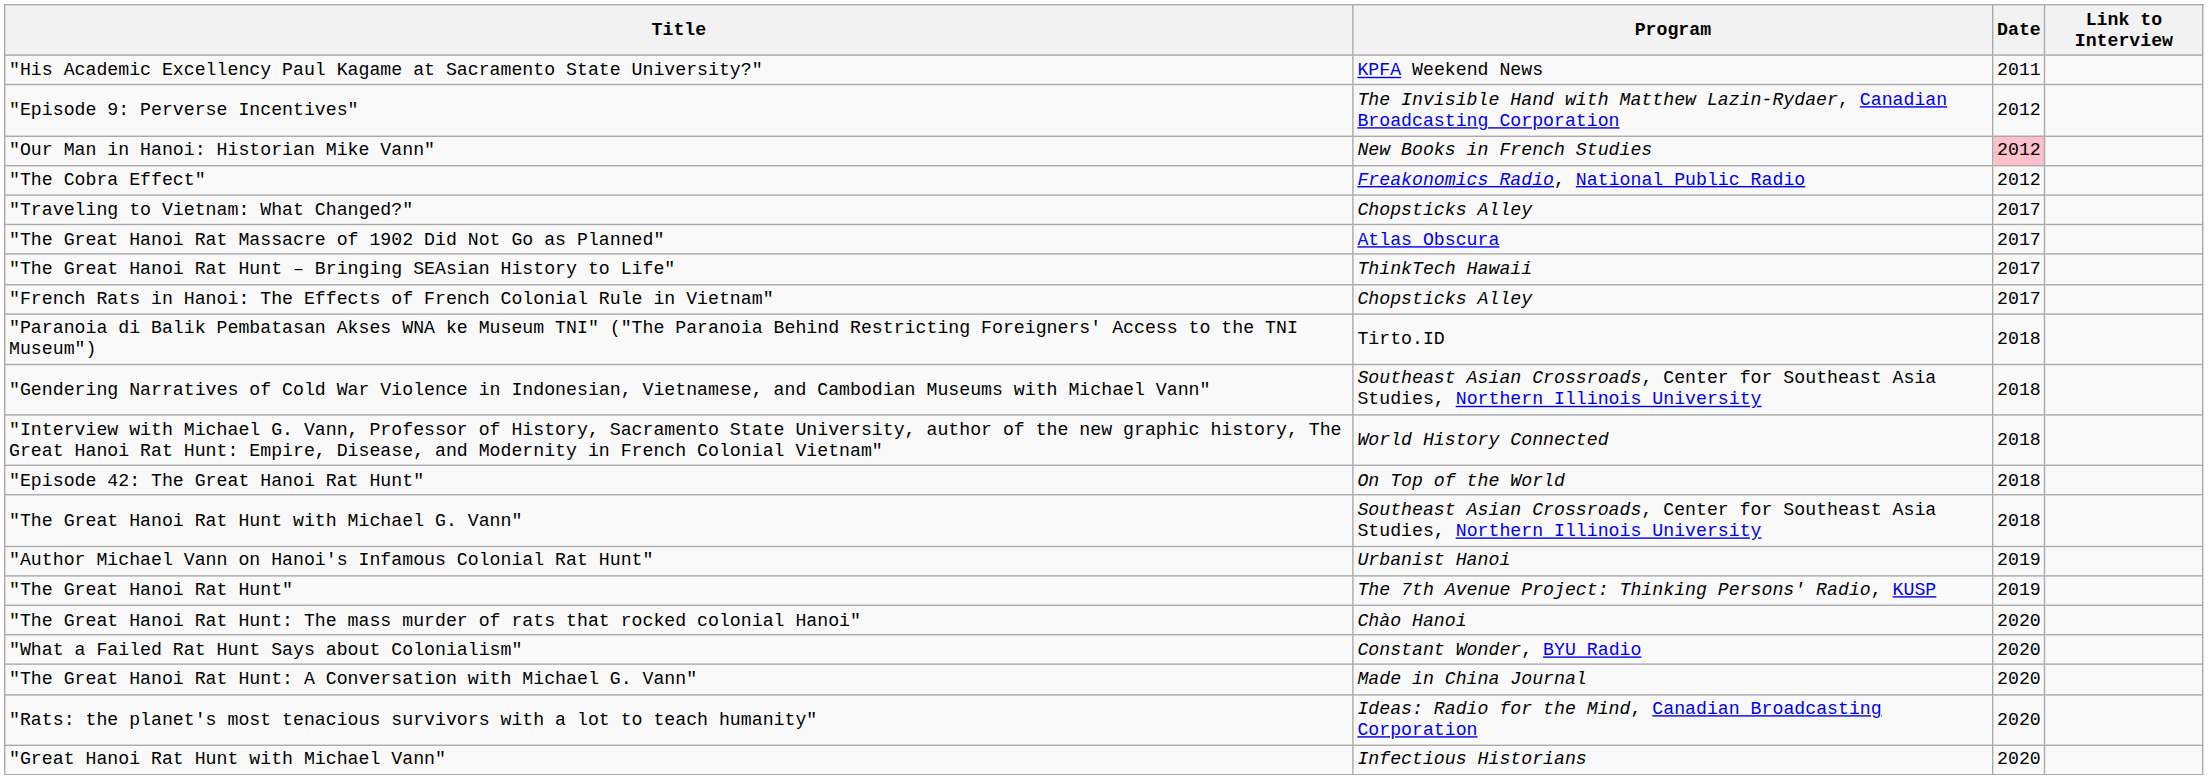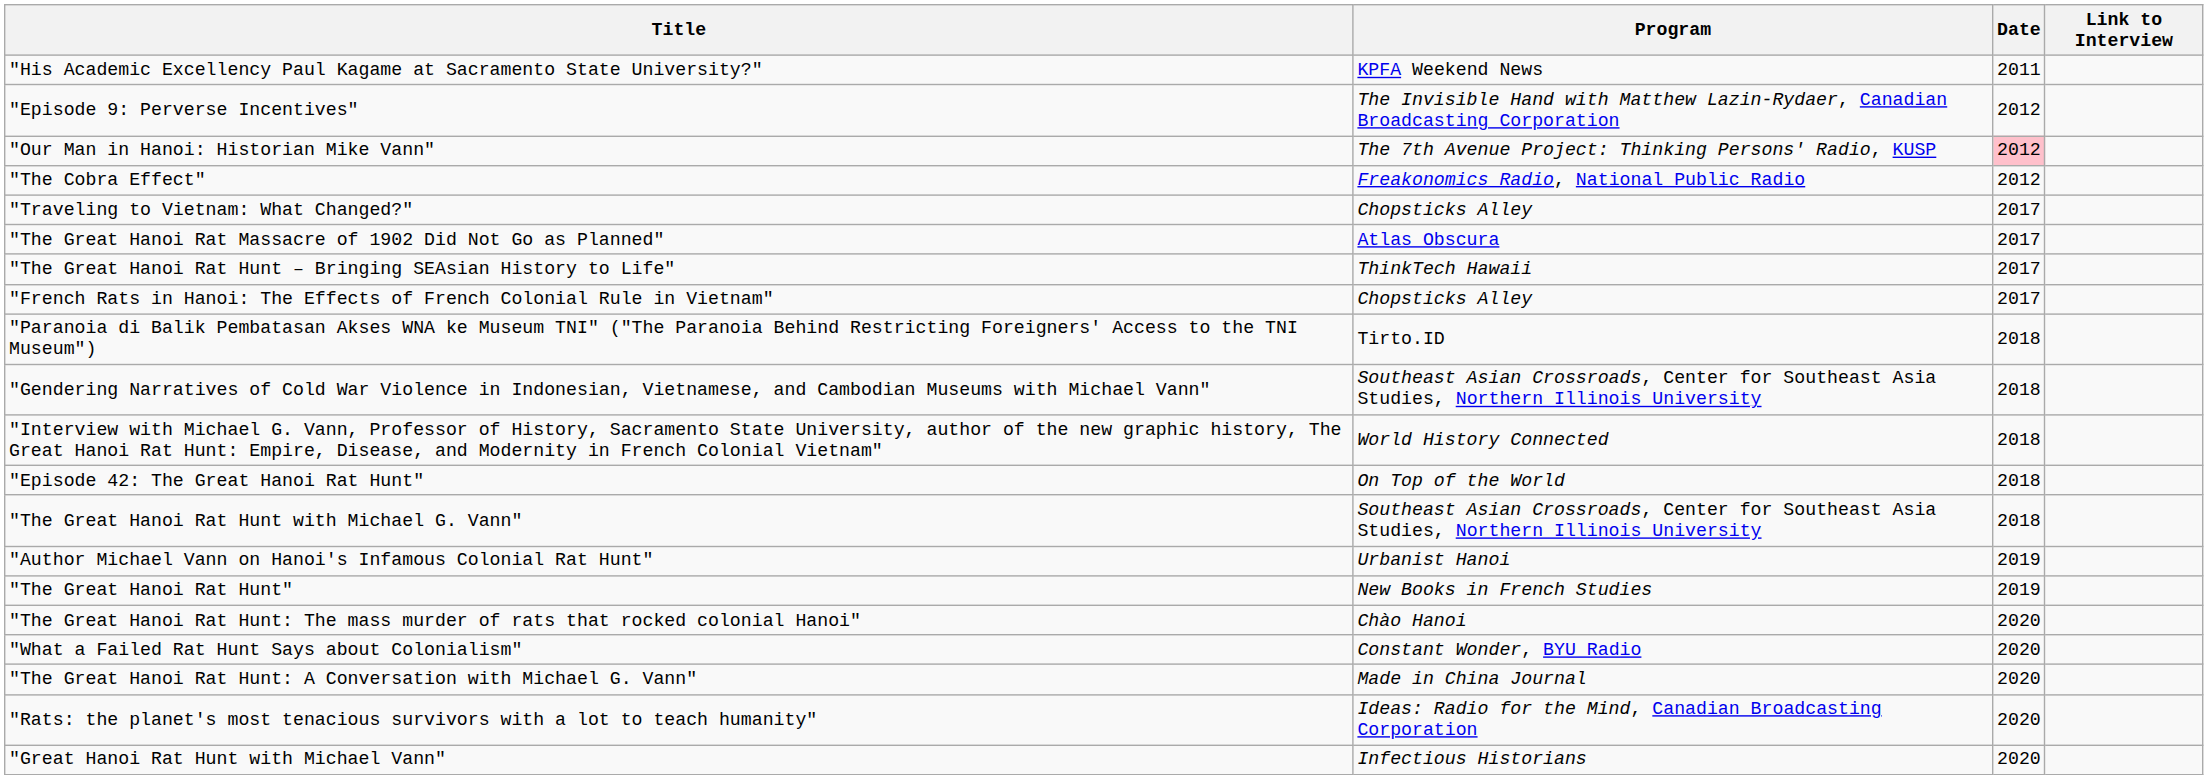 <table class="wikitable">
 <tr>
 <th>Title</th>
 <th>Program</th>
 <th>Date</th>
 <th>Link to Interview</th>
 </tr>
 <tr>
 <td>"His Academic Excellency Paul Kagame at Sacramento State University?"</td>
 <td><a href='#'>KPFA</a> Weekend News</td>
 <td>2011</td>
 <td></td>
 </tr>
 <tr>
 <td>"Episode 9: Perverse Incentives"</td>
 <td><em>The Invisible Hand with Matthew Lazin-Rydaer</em>, <a href='#'>Canadian Broadcasting Corporation</a></td>
 <td>2012</td>
 <td></td>
 </tr>
 <tr>
 <td>"Our Man in Hanoi: Historian Mike Vann"</td>
-<td><em>New Books in French Studies</em></td>
+<td><em>The 7th Avenue Project: Thinking Persons' Radio</em>, <a href='#'>KUSP</a></td>
 <td style="background: pink;">2012</td>
 <td></td>
 </tr>
 <tr>
 <td>"The Cobra Effect"</td>
 <td><em><a href='#'>Freakonomics Radio</a></em>, <a href='#'>National Public Radio</a></td>
 <td>2012</td>
 <td></td>
 </tr>
 <tr>
 <td>"Traveling to Vietnam: What Changed?"</td>
 <td><em>Chopsticks Alley</em></td>
 <td>2017</td>
 <td></td>
 </tr>
 <tr>
 <td>"The Great Hanoi Rat Massacre of 1902 Did Not Go as Planned"</td>
 <td><a href='#'>Atlas Obscura</a></td>
 <td>2017</td>
 <td></td>
 </tr>
 <tr>
 <td>"The Great Hanoi Rat Hunt – Bringing SEAsian History to Life"</td>
 <td><em>ThinkTech Hawaii</em></td>
 <td>2017</td>
 <td></td>
 </tr>
 <tr>
 <td>"French Rats in Hanoi: The Effects of French Colonial Rule in Vietnam"</td>
 <td><em>Chopsticks Alley</em></td>
 <td>2017</td>
 <td></td>
 </tr>
 <tr>
 <td>"Paranoia di Balik Pembatasan Akses WNA ke Museum TNI" ("The Paranoia Behind Restricting Foreigners' Access to the TNI Museum")</td>
 <td>Tirto.ID</td>
 <td>2018</td>
 <td></td>
 </tr>
 <tr>
 <td>"Gendering Narratives of Cold War Violence in Indonesian, Vietnamese, and Cambodian Museums with Michael Vann"</td>
 <td><em>Southeast Asian Crossroads</em>, Center for Southeast Asia Studies, <a href='#'>Northern Illinois University</a></td>
 <td>2018</td>
 <td></td>
 </tr>
 <tr>
 <td>"Interview with Michael G. Vann, Professor of History, Sacramento State University, author of the new graphic history, The Great Hanoi Rat Hunt: Empire, Disease, and Modernity in French Colonial Vietnam"</td>
 <td><em>World History Connected</em></td>
 <td>2018</td>
 <td></td>
 </tr>
 <tr>
 <td>"Episode 42: The Great Hanoi Rat Hunt"</td>
 <td><em>On Top of the World</em></td>
 <td>2018</td>
 <td></td>
 </tr>
 <tr>
 <td>"The Great Hanoi Rat Hunt with Michael G. Vann"</td>
 <td><em>Southeast Asian Crossroads</em>, Center for Southeast Asia Studies, <a href='#'>Northern Illinois University</a></td>
 <td>2018</td>
 <td></td>
 </tr>
 <tr>
 <td>"Author Michael Vann on Hanoi's Infamous Colonial Rat Hunt"</td>
 <td><em>Urbanist Hanoi</em></td>
 <td>2019</td>
 <td></td>
 </tr>
 <tr>
 <td>"The Great Hanoi Rat Hunt"</td>
-<td><em>The 7th Avenue Project: Thinking Persons' Radio</em>, <a href='#'>KUSP</a></td>
+<td><em>New Books in French Studies</em></td>
 <td>2019</td>
 <td></td>
 </tr>
 <tr>
 <td>"The Great Hanoi Rat Hunt: The mass murder of rats that rocked colonial Hanoi"</td>
 <td><em>Chào Hanoi</em></td>
 <td>2020</td>
 <td></td>
 </tr>
 <tr>
 <td>"What a Failed Rat Hunt Says about Colonialism"</td>
 <td><em>Constant Wonder</em>, <a href='#'>BYU Radio</a></td>
 <td>2020</td>
 <td></td>
 </tr>
 <tr>
 <td>"The Great Hanoi Rat Hunt: A Conversation with Michael G. Vann"</td>
 <td><em>Made in China Journal</em></td>
 <td>2020</td>
 <td></td>
 </tr>
 <tr>
 <td>"Rats: the planet's most tenacious survivors with a lot to teach humanity"</td>
 <td><em>Ideas: Radio for the Mind</em>, <a href='#'>Canadian Broadcasting Corporation</a></td>
 <td>2020</td>
 <td></td>
 </tr>
 <tr>
 <td>"Great Hanoi Rat Hunt with Michael Vann"</td>
 <td><em>Infectious Historians</em></td>
 <td>2020</td>
 <td></td>
 </tr>
 </table>
